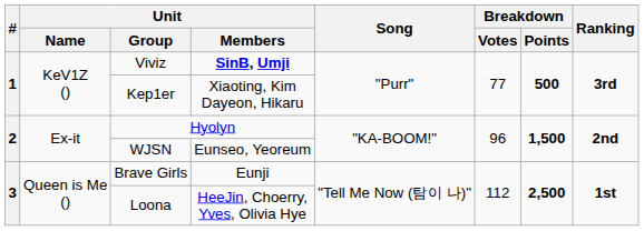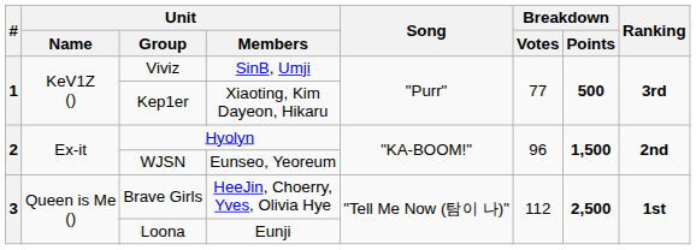 <table class="wikitable plainrowheaders sortable" style="text-align:center">
 <tr>
 <th scope="col" rowspan="2">#</th>
 <th scope="col" colspan="3">Unit</th>
 <th scope="col" rowspan="2">Song</th>
 <th scope="col" colspan="2">Breakdown</th>
 <th scope="col" rowspan="2">Ranking</th>
 </tr>
 <tr>
 <th scope="col">Name</th>
 <th scope="col">Group</th>
 <th scope="col">Members</th>
 <th scope="col">Votes</th>
 <th scope="col">Points</th>
 </tr>
 <tr>
 <th scope="row" rowspan="2" style="text-align:center"><strong>1</strong></th>
 <td rowspan="2">KeV1Z<br>()</td>
 <td>Viviz</td>
-<td><strong><a href='#'>SinB</a>, <a href='#'>Umji</a></strong></td>
+<td><a href='#'>SinB</a>, <a href='#'>Umji</a></td>
 <td rowspan="2">"Purr"</td>
 <td rowspan="2">77</td>
 <td rowspan="2"><strong>500</strong></td>
 <td rowspan="2"><strong>3rd</strong></td>
 </tr>
 <tr>
 <td>Kep1er</td>
 <td>Xiaoting, Kim<br>Dayeon, Hikaru</td>
 </tr>
 <tr>
 <th scope="row" rowspan="2" style="text-align:center"><strong>2</strong></th>
 <td rowspan="2">Ex-it</td>
 <td colspan="2"><a href='#'>Hyolyn</a></td>
 <td rowspan="2">"KA-BOOM!"</td>
 <td rowspan="2">96</td>
 <td rowspan="2"><strong>1,500</strong></td>
 <td rowspan="2"><strong>2nd</strong></td>
 </tr>
 <tr>
 <td>WJSN</td>
 <td>Eunseo, Yeoreum</td>
 </tr>
 <tr>
 <th scope="row" rowspan="2" style="text-align:center"><strong>3</strong></th>
 <td rowspan="2">Queen is Me<br>()</td>
 <td>Brave Girls</td>
-<td>Eunji</td>
+<td><a href='#'>HeeJin</a>, Choerry,<br><a href='#'>Yves</a>, Olivia Hye</td>
 <td rowspan="2">"Tell Me Now (탐이 나)"</td>
 <td rowspan="2">112</td>
 <td rowspan="2"><strong>2,500</strong></td>
 <td rowspan="2"><strong>1st</strong></td>
 </tr>
 <tr>
 <td>Loona</td>
-<td><a href='#'>HeeJin</a>, Choerry,<br><a href='#'>Yves</a>, Olivia Hye</td>
+<td>Eunji</td>
 </tr>
 </table>
